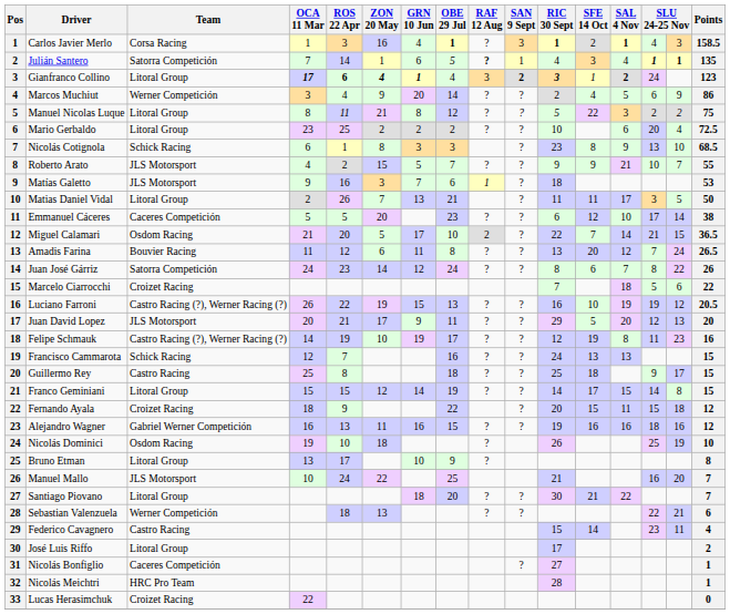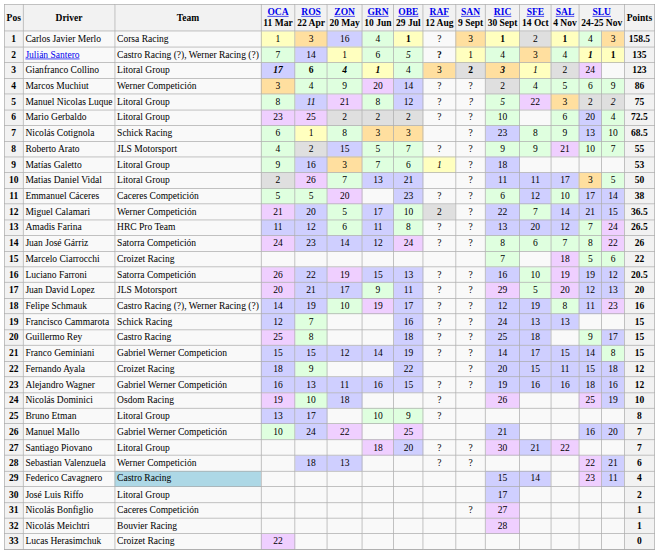 <table class="wikitable" style="font-size: 85%; text-align:center">
 <tr>
 <th valign=middle>Pos</th>
 <th>Driver</th>
 <th>Team</th>
 <th><a href='#'>OCA</a><br>11 Mar</th>
 <th><a href='#'>ROS</a><br>22 Apr</th>
 <th><a href='#'>ZON</a><br>20 May</th>
 <th><a href='#'>GRN</a><br>10 Jun</th>
 <th><a href='#'>OBE</a><br>29 Jul</th>
 <th><a href='#'>RAF</a><br>12 Aug</th>
 <th><a href='#'>SAN</a><br>9 Sept</th>
 <th><a href='#'>RIC</a><br>30 Sept</th>
 <th><a href='#'>SFE</a><br>14 Oct</th>
 <th><a href='#'>SAL</a><br>4 Nov</th>
 <th colspan=2><a href='#'>SLU</a><br>24-25 Nov</th>
 <th>Points</th>
 </tr>
 <tr>
 <th>1</th>
 <td align=left> Carlos Javier Merlo</td>
 <td align=left>Corsa Racing</td>
 <td style="background:#FFFFBF;">1</td>
 <td style="background:#FFDF9F;">3</td>
 <td style="background:#CFCFFF;">16</td>
 <td style="background:#DFFFDF;">4</td>
 <td style="background:#FFFFBF;"><strong>1</strong></td>
 <td>?</td>
 <td style="background:#FFDF9F;">3</td>
 <td style="background:#FFFFBF;"><strong>1</strong></td>
 <td style="background:#DFDFDF;">2</td>
 <td style="background:#FFFFBF;"><strong>1</strong></td>
 <td style="background:#DFFFDF;">4</td>
 <td style="background:#FFDF9F;">3</td>
 <th>158.5</th>
 </tr>
 <tr>
 <th>2</th>
 <td align=left> <a href='#'>Julián Santero</a></td>
-<td align=left>Satorra Competición</td>
+<td align=left>Castro Racing (?), Werner Racing (?)</td>
 <td style="background:#DFFFDF;">7</td>
 <td style="background:#CFCFFF;">14</td>
 <td style="background:#FFFFBF;">1</td>
 <td style="background:#DFFFDF;">6</td>
 <td style="background:#DFFFDF;"><em>5</em></td>
 <td><strong>?</strong></td>
 <td style="background:#FFFFBF;">1</td>
 <td style="background:#DFFFDF;">4</td>
 <td style="background:#FFDF9F;">3</td>
 <td style="background:#DFFFDF;">4</td>
 <td style="background:#FFFFBF;"><strong><em>1</em></strong></td>
 <td style="background:#FFFFBF;"><strong>1</strong></td>
 <th>135</th>
 </tr>
 <tr>
 <th>3</th>
 <td align=left> Gianfranco Collino</td>
 <td align=left>Litoral Group</td>
 <td style="background:#CFCFFF;"><strong><em>17</em></strong></td>
 <td style="background:#DFFFDF;"><strong>6</strong></td>
 <td style="background:#DFFFDF;"><strong><em>4</em></strong></td>
 <td style="background:#FFFFBF;"><strong><em>1</em></strong></td>
 <td style="background:#DFFFDF;">4</td>
 <td style="background:#FFDF9F;">3</td>
 <td style="background:#DFDFDF;"><strong>2</strong></td>
 <td style="background:#FFDF9F;"><strong><em>3</em></strong></td>
 <td style="background:#FFFFBF;"><em>1</em></td>
-<td style="background:#DFDFDF;"><strong>2</strong></td>
+<td style="background:#DFDFDF;">2</td>
 <td style="background:#EFCFFF;">24</td>
 <td></td>
 <th>123</th>
 </tr>
 <tr>
 <th>4</th>
 <td align=left> Marcos Muchiut</td>
 <td align=left>Werner Competición</td>
 <td style="background:#FFDF9F;">3</td>
 <td style="background:#DFFFDF;">4</td>
 <td style="background:#DFFFDF;">9</td>
 <td style="background:#EFCFFF;">20</td>
 <td style="background:#CFCFFF;">14</td>
 <td>?</td>
 <td>?</td>
 <td style="background:#DFDFDF;">2</td>
 <td style="background:#DFFFDF;">4</td>
 <td style="background:#DFFFDF;">5</td>
 <td style="background:#DFFFDF;">6</td>
 <td style="background:#DFFFDF;">9</td>
 <th>86</th>
 </tr>
 <tr>
 <th>5</th>
 <td align=left> Manuel Nicolas Luque</td>
 <td align=left>Litoral Group</td>
 <td style="background:#DFFFDF;">8</td>
 <td style="background:#CFCFFF;"><em>11</em></td>
 <td style="background:#EFCFFF;">21</td>
 <td style="background:#DFFFDF;">8</td>
 <td style="background:#CFCFFF;">12</td>
 <td>?</td>
 <td><em>?</em></td>
 <td style="background:#DFFFDF;"><em>5</em></td>
 <td style="background:#EFCFFF;">22</td>
 <td style="background:#FFDF9F;">3</td>
 <td style="background:#DFDFDF;">2</td>
 <td style="background:#DFDFDF;"><em>2</em></td>
 <th>75</th>
 </tr>
 <tr>
 <th>6</th>
 <td align=left> Mario Gerbaldo</td>
 <td align=left>Litoral Group</td>
 <td style="background:#EFCFFF;">23</td>
 <td style="background:#EFCFFF;">25</td>
 <td style="background:#DFDFDF;">2</td>
 <td style="background:#DFDFDF;">2</td>
 <td style="background:#DFDFDF;">2</td>
 <td>?</td>
 <td>?</td>
 <td style="background:#DFFFDF;">10</td>
 <td></td>
 <td style="background:#DFFFDF;">6</td>
 <td style="background:#CFCFFF;">20</td>
 <td style="background:#DFFFDF;">4</td>
 <th>72.5</th>
 </tr>
 <tr>
 <th>7</th>
 <td align=left> Nicolás Cotignola</td>
 <td align=left>Schick Racing</td>
 <td style="background:#DFFFDF;">6</td>
 <td style="background:#FFFFBF;">1</td>
 <td style="background:#DFFFDF;">8</td>
 <td style="background:#FFDF9F;">3</td>
 <td style="background:#FFDF9F;">3</td>
 <td></td>
 <td>?</td>
 <td style="background:#CFCFFF;">23</td>
 <td style="background:#DFFFDF;">8</td>
 <td style="background:#DFFFDF;">9</td>
 <td style="background:#CFCFFF;">13</td>
 <td style="background:#DFFFDF;">10</td>
 <th>68.5</th>
 </tr>
 <tr>
 <th>8</th>
 <td align=left> Roberto Arato</td>
 <td align=left>JLS Motorsport</td>
 <td style="background:#DFFFDF;">4</td>
 <td style="background:#DFDFDF;">2</td>
 <td style="background:#CFCFFF;">15</td>
 <td style="background:#DFFFDF;">5</td>
 <td style="background:#DFFFDF;">7</td>
 <td>?</td>
 <td>?</td>
 <td style="background:#DFFFDF;">9</td>
 <td style="background:#DFFFDF;">9</td>
 <td style="background:#EFCFFF;">21</td>
 <td style="background:#DFFFDF;">10</td>
 <td style="background:#DFFFDF;">7</td>
 <th>55</th>
 </tr>
 <tr>
 <th>9</th>
 <td align=left> Matías Galetto</td>
-<td align=left>JLS Motorsport</td>
+<td align=left>Litoral Group</td>
 <td style="background:#DFFFDF;">9</td>
 <td style="background:#CFCFFF;">16</td>
 <td style="background:#FFDF9F;">3</td>
 <td style="background:#DFFFDF;">7</td>
 <td style="background:#DFFFDF;">6</td>
 <td style="background:#FFFFBF;"><em>1</em></td>
 <td>?</td>
 <td style="background:#CFCFFF;">18</td>
 <td></td>
 <td></td>
 <td></td>
 <td></td>
 <th>53</th>
 </tr>
 <tr>
 <th>10</th>
 <td align=left> Matias Daniel Vidal</td>
 <td align=left>Litoral Group</td>
 <td style="background:#DFDFDF;">2</td>
 <td style="background:#EFCFFF;">26</td>
 <td style="background:#DFFFDF;">7</td>
 <td style="background:#CFCFFF;">13</td>
 <td style="background:#CFCFFF;">21</td>
 <td></td>
 <td>?</td>
 <td style="background:#CFCFFF;">11</td>
 <td style="background:#CFCFFF;">11</td>
 <td style="background:#CFCFFF;">17</td>
 <td style="background:#FFDF9F;">3</td>
 <td style="background:#DFFFDF;">5</td>
 <th>50</th>
 </tr>
 <tr>
 <th>11</th>
 <td align=left> Emmanuel Cáceres</td>
 <td align=left>Caceres Competición</td>
 <td style="background:#DFFFDF;">5</td>
 <td style="background:#DFFFDF;">5</td>
 <td style="background:#EFCFFF;">20</td>
 <td></td>
 <td style="background:#CFCFFF;">23</td>
 <td>?</td>
 <td>?</td>
 <td style="background:#DFFFDF;">6</td>
 <td style="background:#CFCFFF;">12</td>
 <td style="background:#DFFFDF;">10</td>
 <td style="background:#CFCFFF;">17</td>
 <td style="background:#CFCFFF;">14</td>
 <th>38</th>
 </tr>
 <tr>
 <th>12</th>
 <td align=left> Miguel Calamari</td>
-<td align=left>Osdom Racing</td>
+<td align=left>Werner Competición</td>
 <td style="background:#EFCFFF;">21</td>
 <td style="background:#CFCFFF;">20</td>
 <td style="background:#DFFFDF;">5</td>
 <td style="background:#CFCFFF;">17</td>
 <td style="background:#DFFFDF;">10</td>
 <td style="background:#DFDFDF;">2</td>
 <td>?</td>
 <td style="background:#CFCFFF;">22</td>
 <td style="background:#DFFFDF;">7</td>
 <td style="background:#CFCFFF;">14</td>
 <td style="background:#CFCFFF;">21</td>
 <td style="background:#CFCFFF;">15</td>
 <th>36.5</th>
 </tr>
 <tr>
 <th>13</th>
 <td align=left> Amadis Farina</td>
-<td align=left>Bouvier Racing</td>
+<td align=left>HRC Pro Team</td>
 <td style="background:#CFCFFF;">11</td>
 <td style="background:#CFCFFF;">12</td>
 <td style="background:#DFFFDF;">6</td>
 <td style="background:#CFCFFF;">11</td>
 <td style="background:#DFFFDF;">8</td>
 <td>?</td>
 <td>?</td>
 <td style="background:#CFCFFF;">13</td>
 <td style="background:#CFCFFF;">20</td>
 <td style="background:#CFCFFF;">12</td>
 <td style="background:#DFFFDF;">7</td>
 <td style="background:#EFCFFF;">24</td>
 <th>26.5</th>
 </tr>
 <tr>
 <th>14</th>
 <td align=left> Juan José Gárriz</td>
 <td align=left>Satorra Competición</td>
 <td style="background:#EFCFFF;">24</td>
 <td style="background:#CFCFFF;">23</td>
 <td style="background:#CFCFFF;">14</td>
 <td style="background:#CFCFFF;">12</td>
 <td style="background:#EFCFFF;">24</td>
 <td>?</td>
 <td>?</td>
 <td style="background:#DFFFDF;">8</td>
 <td style="background:#DFFFDF;">6</td>
 <td style="background:#DFFFDF;">7</td>
 <td style="background:#DFFFDF;">8</td>
 <td style="background:#EFCFFF;">22</td>
 <th>26</th>
 </tr>
 <tr>
 <th>15</th>
 <td align=left> Marcelo Ciarrocchi</td>
 <td align=left>Croizet Racing</td>
 <td></td>
 <td></td>
 <td></td>
 <td></td>
 <td></td>
 <td></td>
 <td></td>
 <td style="background:#DFFFDF;">7</td>
 <td></td>
 <td style="background:#EFCFFF;">18</td>
 <td style="background:#DFFFDF;">5</td>
 <td style="background:#DFFFDF;">6</td>
 <th>22</th>
 </tr>
 <tr>
 <th>16</th>
 <td align=left> Luciano Farroni</td>
-<td align=left>Castro Racing (?), Werner Racing (?)</td>
+<td align=left>Satorra Competición</td>
 <td style="background:#EFCFFF;">26</td>
 <td style="background:#CFCFFF;">22</td>
 <td style="background:#EFCFFF;">19</td>
 <td style="background:#CFCFFF;">15</td>
 <td style="background:#CFCFFF;">13</td>
 <td>?</td>
 <td>?</td>
 <td style="background:#CFCFFF;">16</td>
 <td style="background:#DFFFDF;">10</td>
 <td style="background:#EFCFFF;">19</td>
 <td style="background:#CFCFFF;">19</td>
 <td style="background:#CFCFFF;">12</td>
 <th>20.5</th>
 </tr>
 <tr>
 <th>17</th>
 <td align=left> Juan David Lopez</td>
 <td align=left>JLS Motorsport</td>
 <td style="background:#EFCFFF;">20</td>
 <td style="background:#CFCFFF;">21</td>
 <td style="background:#CFCFFF;">17</td>
 <td style="background:#DFFFDF;">9</td>
 <td style="background:#CFCFFF;">11</td>
 <td>?</td>
 <td>?</td>
 <td style="background:#EFCFFF;">29</td>
 <td style="background:#DFFFDF;">5</td>
 <td style="background:#EFCFFF;">20</td>
 <td style="background:#CFCFFF;">12</td>
 <td style="background:#CFCFFF;">13</td>
 <th>20</th>
 </tr>
 <tr>
 <th>18</th>
 <td align=left> Felipe Schmauk</td>
 <td align=left>Castro Racing (?), Werner Racing (?)</td>
 <td style="background:#CFCFFF;">14</td>
 <td style="background:#CFCFFF;">19</td>
 <td style="background:#DFFFDF;">10</td>
 <td style="background:#EFCFFF;">19</td>
 <td style="background:#CFCFFF;">17</td>
 <td>?</td>
 <td>?</td>
 <td style="background:#CFCFFF;">12</td>
 <td style="background:#CFCFFF;">19</td>
 <td style="background:#DFFFDF;">8</td>
 <td style="background:#CFCFFF;">11</td>
 <td style="background:#EFCFFF;">23</td>
 <th>16</th>
 </tr>
 <tr>
 <th>19</th>
 <td align=left> Francisco Cammarota</td>
 <td align=left>Schick Racing</td>
 <td style="background:#CFCFFF;">12</td>
 <td style="background:#DFFFDF;">7</td>
 <td></td>
 <td></td>
 <td style="background:#CFCFFF;">16</td>
 <td>?</td>
 <td>?</td>
 <td style="background:#CFCFFF;">24</td>
 <td style="background:#CFCFFF;">13</td>
 <td style="background:#CFCFFF;">13</td>
 <td></td>
 <td></td>
 <th>15</th>
 </tr>
 <tr>
 <th>20</th>
 <td align=left> Guillermo Rey</td>
 <td align=left>Castro Racing</td>
 <td style="background:#EFCFFF;">25</td>
 <td style="background:#DFFFDF;">8</td>
 <td></td>
 <td></td>
 <td style="background:#CFCFFF;">18</td>
 <td>?</td>
 <td>?</td>
 <td style="background:#CFCFFF;">25</td>
 <td style="background:#CFCFFF;">18</td>
 <td></td>
 <td style="background:#DFFFDF;">9</td>
 <td style="background:#CFCFFF;">17</td>
 <th>15</th>
 </tr>
 <tr>
 <th>21</th>
 <td align=left> Franco Geminiani</td>
-<td align=left>Litoral Group</td>
+<td align=left>Gabriel Werner Competicion</td>
 <td style="background:#CFCFFF;">15</td>
 <td style="background:#CFCFFF;">15</td>
 <td style="background:#CFCFFF;">12</td>
 <td style="background:#CFCFFF;">14</td>
 <td style="background:#CFCFFF;">19</td>
 <td>?</td>
 <td>?</td>
 <td style="background:#CFCFFF;">14</td>
 <td style="background:#CFCFFF;">17</td>
 <td style="background:#CFCFFF;">15</td>
 <td style="background:#CFCFFF;">14</td>
 <td style="background:#DFFFDF;">8</td>
 <th>15</th>
 </tr>
 <tr>
 <th>22</th>
 <td align=left> Fernando Ayala</td>
 <td align=left>Croizet Racing</td>
 <td style="background:#CFCFFF;">18</td>
 <td style="background:#DFFFDF;">9</td>
 <td></td>
 <td></td>
 <td style="background:#CFCFFF;">22</td>
 <td></td>
 <td>?</td>
 <td style="background:#CFCFFF;">20</td>
 <td style="background:#CFCFFF;">15</td>
 <td style="background:#CFCFFF;">11</td>
 <td style="background:#CFCFFF;">15</td>
 <td style="background:#CFCFFF;">18</td>
 <th>12</th>
 </tr>
 <tr>
 <th>23</th>
 <td align=left> Alejandro Wagner</td>
 <td align=left>Gabriel Werner Competición</td>
 <td style="background:#CFCFFF;">16</td>
 <td style="background:#CFCFFF;">13</td>
 <td style="background:#CFCFFF;">11</td>
 <td style="background:#CFCFFF;">16</td>
 <td style="background:#CFCFFF;">15</td>
 <td>?</td>
 <td>?</td>
 <td style="background:#CFCFFF;">19</td>
 <td style="background:#CFCFFF;">16</td>
 <td style="background:#CFCFFF;">16</td>
 <td style="background:#CFCFFF;">18</td>
 <td style="background:#CFCFFF;">16</td>
 <th>12</th>
 </tr>
 <tr>
 <th>24</th>
 <td align=left> Nicolás Dominici</td>
 <td align=left>Osdom Racing</td>
 <td style="background:#EFCFFF;">19</td>
 <td style="background:#DFFFDF;">10</td>
 <td style="background:#CFCFFF;">18</td>
 <td></td>
 <td></td>
 <td>?</td>
 <td></td>
 <td style="background:#EFCFFF;">26</td>
 <td></td>
 <td></td>
 <td style="background:#EFCFFF;">25</td>
 <td style="background:#CFCFFF;">19</td>
 <th>10</th>
 </tr>
 <tr>
 <th>25</th>
 <td align=left> Bruno Etman</td>
 <td align=left>Litoral Group</td>
 <td style="background:#CFCFFF;">13</td>
 <td style="background:#CFCFFF;">17</td>
 <td></td>
 <td style="background:#DFFFDF;">10</td>
 <td style="background:#DFFFDF;">9</td>
 <td>?</td>
 <td></td>
 <td></td>
 <td></td>
 <td></td>
 <td></td>
 <td></td>
 <th>8</th>
 </tr>
 <tr>
 <th>26</th>
 <td align=left> Manuel Mallo</td>
-<td align=left>JLS Motorsport</td>
+<td align=left>Gabriel Werner Competición</td>
 <td style="background:#DFFFDF;">10</td>
 <td style="background:#CFCFFF;">24</td>
 <td style="background:#EFCFFF;">22</td>
 <td></td>
 <td style="background:#EFCFFF;">25</td>
 <td></td>
 <td></td>
 <td style="background:#CFCFFF;">21</td>
 <td></td>
 <td></td>
 <td style="background:#CFCFFF;">16</td>
 <td style="background:#CFCFFF;">20</td>
 <th>7</th>
 </tr>
 <tr>
 <th>27</th>
 <td align=left> Santiago Piovano</td>
 <td align=left>Litoral Group</td>
 <td></td>
 <td></td>
 <td></td>
 <td style="background:#EFCFFF;">18</td>
 <td style="background:#CFCFFF;">20</td>
 <td>?</td>
 <td>?</td>
 <td style="background:#EFCFFF;">30</td>
 <td style="background:#CFCFFF;">21</td>
 <td style="background:#EFCFFF;">22</td>
 <td></td>
 <td></td>
 <th>7</th>
 </tr>
 <tr>
 <th>28</th>
 <td align=left> Sebastian Valenzuela</td>
 <td align=left>Werner Competición</td>
 <td></td>
 <td style="background:#CFCFFF;">18</td>
 <td style="background:#CFCFFF;">13</td>
 <td></td>
 <td></td>
 <td>?</td>
 <td>?</td>
 <td></td>
 <td></td>
 <td></td>
 <td style="background:#EFCFFF;">22</td>
 <td style="background:#CFCFFF;">21</td>
 <th>6</th>
 </tr>
 <tr>
 <th>29</th>
 <td align=left> Federico Cavagnero</td>
-<td align=left>Castro Racing</td>
+<td align=left style="background: lightblue;">Castro Racing</td>
 <td></td>
 <td></td>
 <td></td>
 <td></td>
 <td></td>
 <td></td>
 <td></td>
 <td style="background:#CFCFFF;">15</td>
 <td style="background:#CFCFFF;">14</td>
 <td></td>
 <td style="background:#EFCFFF;">23</td>
 <td style="background:#CFCFFF;">11</td>
 <th>4</th>
 </tr>
 <tr>
 <th>30</th>
 <td align=left> José Luis Riffo</td>
 <td align=left>Litoral Group</td>
 <td></td>
 <td></td>
 <td></td>
 <td></td>
 <td></td>
 <td></td>
 <td></td>
 <td style="background:#CFCFFF;">17</td>
 <td></td>
 <td></td>
 <td></td>
 <td></td>
 <th>2</th>
 </tr>
 <tr>
 <th>31</th>
 <td align=left> Nicolás Bonfiglio</td>
 <td align=left>Caceres Competición</td>
 <td></td>
 <td></td>
 <td></td>
 <td></td>
 <td></td>
 <td></td>
 <td>?</td>
 <td style="background:#EFCFFF;">27</td>
 <td></td>
 <td></td>
 <td></td>
 <td></td>
 <th>1</th>
 </tr>
 <tr>
 <th>32</th>
 <td align=left> Nicolás Meichtri</td>
-<td align=left>HRC Pro Team</td>
+<td align=left>Bouvier Racing</td>
 <td></td>
 <td></td>
 <td></td>
 <td></td>
 <td></td>
 <td></td>
 <td></td>
 <td style="background:#EFCFFF;">28</td>
 <td></td>
 <td></td>
 <td></td>
 <td></td>
 <th>1</th>
 </tr>
 <tr>
 <th>33</th>
 <td align=left> Lucas Herasimchuk</td>
 <td align=left>Croizet Racing</td>
 <td style="background:#EFCFFF;">22</td>
 <td></td>
 <td></td>
 <td></td>
 <td></td>
 <td></td>
 <td></td>
 <td></td>
 <td></td>
 <td></td>
 <td></td>
 <td></td>
 <th>0</th>
 </tr>
 <tr>
 </tr>
 </table>
